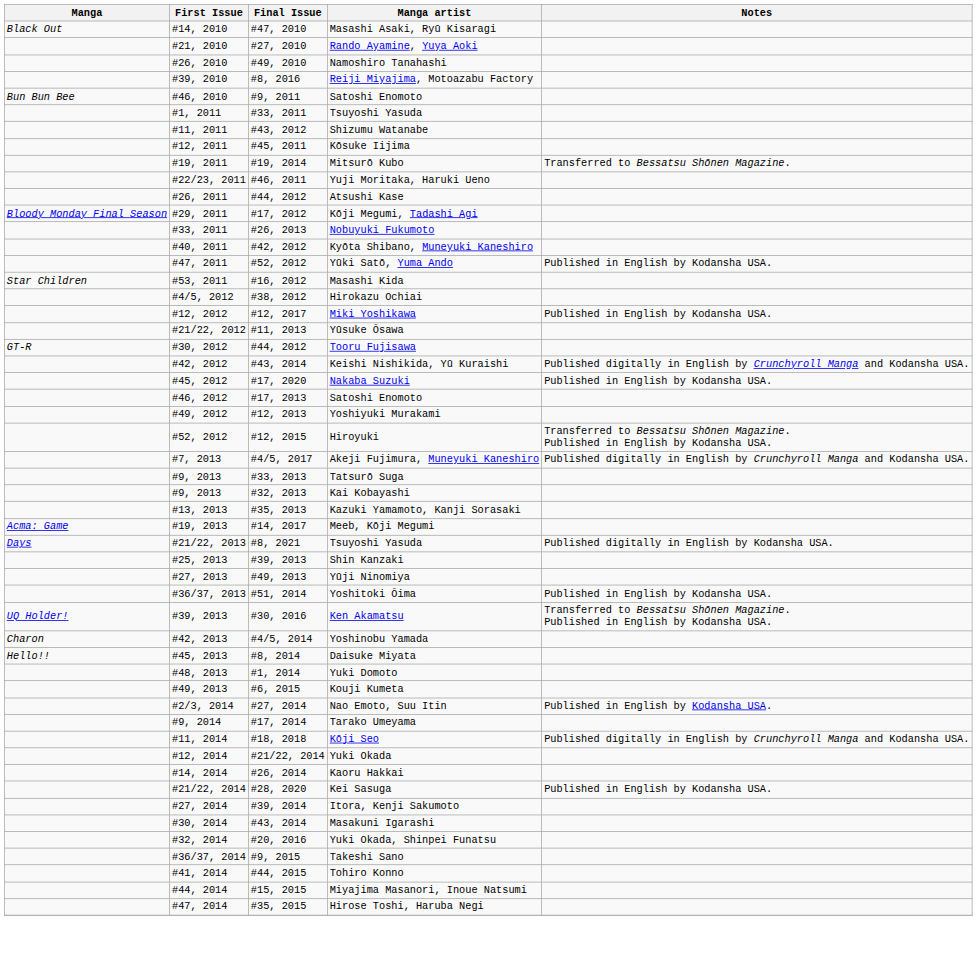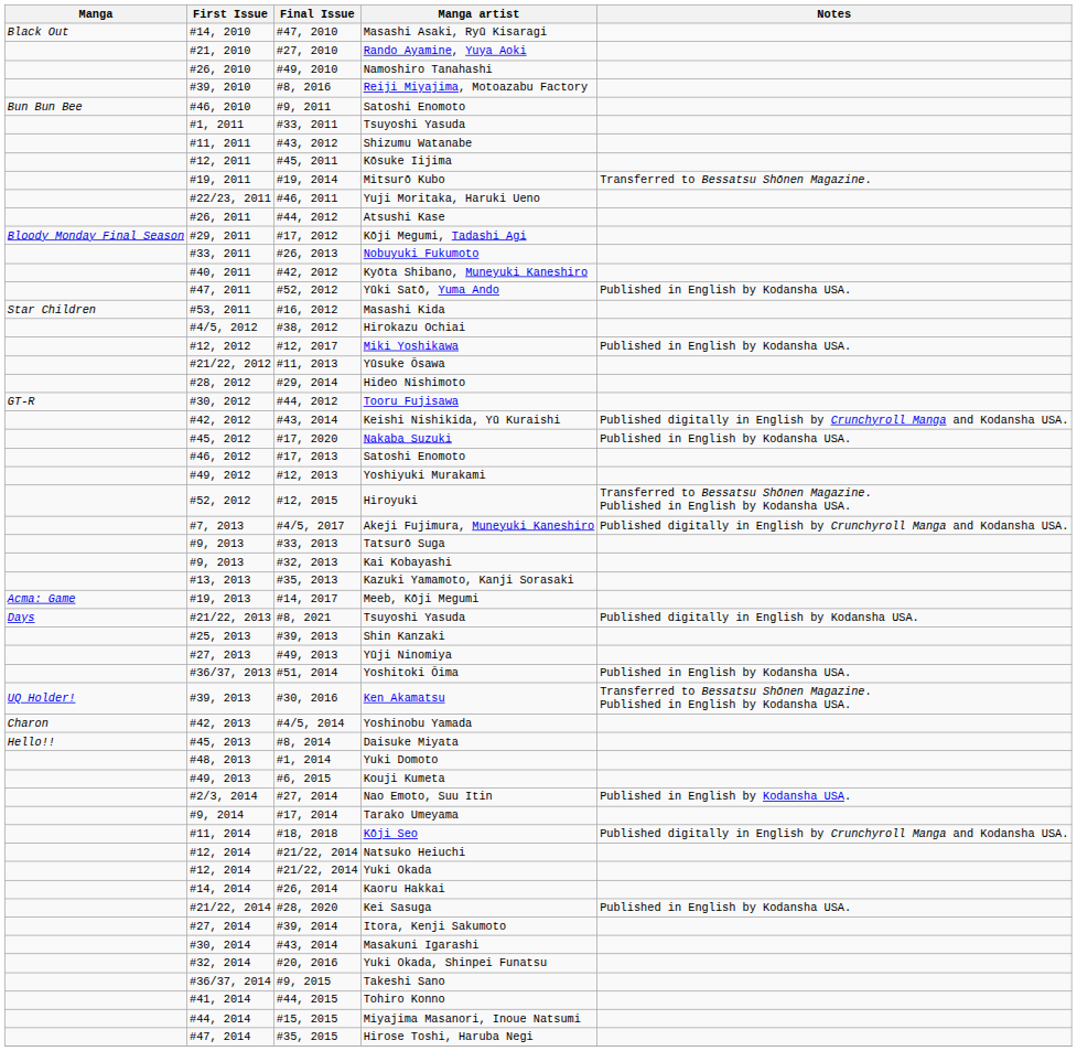 <table class="wikitable sortable">
 <tr>
 <th>Manga</th>
 <th>First Issue</th>
 <th>Final Issue</th>
 <th>Manga artist</th>
 <th>Notes</th>
 </tr>
 <tr>
 <td><em>Black Out</em></td>
 <td>#14, 2010</td>
 <td>#47, 2010</td>
 <td>Masashi Asaki, Ryū Kisaragi</td>
 <td></td>
 </tr>
 <tr>
 <td></td>
 <td>#21, 2010</td>
 <td>#27, 2010</td>
 <td><a href='#'>Rando Ayamine</a>, <a href='#'>Yuya Aoki</a></td>
 <td></td>
 </tr>
 <tr>
 <td></td>
 <td>#26, 2010</td>
 <td>#49, 2010</td>
 <td>Namoshiro Tanahashi</td>
 <td></td>
 </tr>
 <tr>
 <td></td>
 <td>#39, 2010</td>
 <td>#8, 2016</td>
 <td><a href='#'>Reiji Miyajima</a>, Motoazabu Factory</td>
 <td></td>
 </tr>
 <tr>
 <td><em>Bun Bun Bee</em></td>
 <td>#46, 2010</td>
 <td>#9, 2011</td>
 <td>Satoshi Enomoto</td>
 <td></td>
 </tr>
 <tr>
 <td></td>
 <td>#1, 2011</td>
 <td>#33, 2011</td>
 <td>Tsuyoshi Yasuda</td>
 <td></td>
 </tr>
 <tr>
 <td></td>
 <td>#11, 2011</td>
 <td>#43, 2012</td>
 <td>Shizumu Watanabe</td>
 <td></td>
 </tr>
 <tr>
 <td></td>
 <td>#12, 2011</td>
 <td>#45, 2011</td>
 <td>Kōsuke Iijima</td>
 <td></td>
 </tr>
 <tr>
 <td></td>
 <td>#19, 2011</td>
 <td>#19, 2014</td>
 <td>Mitsurō Kubo</td>
 <td>Transferred to <em>Bessatsu Shōnen Magazine</em>.</td>
 </tr>
 <tr>
 <td></td>
 <td>#22/23, 2011</td>
 <td>#46, 2011</td>
 <td>Yuji Moritaka, Haruki Ueno</td>
 <td></td>
 </tr>
 <tr>
 <td></td>
 <td>#26, 2011</td>
 <td>#44, 2012</td>
 <td>Atsushi Kase</td>
 <td></td>
 </tr>
 <tr>
 <td><em><a href='#'>Bloody Monday Final Season</a></em></td>
 <td>#29, 2011</td>
 <td>#17, 2012</td>
 <td>Kōji Megumi, <a href='#'>Tadashi Agi</a></td>
 <td></td>
 </tr>
 <tr>
 <td></td>
 <td>#33, 2011</td>
 <td>#26, 2013</td>
 <td><a href='#'>Nobuyuki Fukumoto</a></td>
 <td></td>
 </tr>
 <tr>
 <td></td>
 <td>#40, 2011</td>
 <td>#42, 2012</td>
 <td>Kyōta Shibano, <a href='#'>Muneyuki Kaneshiro</a></td>
 <td></td>
 </tr>
 <tr>
 <td></td>
 <td>#47, 2011</td>
 <td>#52, 2012</td>
 <td>Yūki Satō, <a href='#'>Yuma Ando</a></td>
 <td>Published in English by Kodansha USA.</td>
 </tr>
 <tr>
 <td><em>Star Children</em></td>
 <td>#53, 2011</td>
 <td>#16, 2012</td>
 <td>Masashi Kida</td>
 <td></td>
 </tr>
 <tr>
 <td></td>
 <td>#4/5, 2012</td>
 <td>#38, 2012</td>
 <td>Hirokazu Ochiai</td>
 <td></td>
 </tr>
 <tr>
 <td></td>
 <td>#12, 2012</td>
 <td>#12, 2017</td>
 <td><a href='#'>Miki Yoshikawa</a></td>
 <td>Published in English by Kodansha USA.</td>
 </tr>
 <tr>
 <td></td>
 <td>#21/22, 2012</td>
 <td>#11, 2013</td>
 <td>Yūsuke Ōsawa</td>
+<td></td>
+</tr>
+<tr>
+<td></td>
+<td>#28, 2012</td>
+<td>#29, 2014</td>
+<td>Hideo Nishimoto</td>
 <td></td>
 </tr>
 <tr>
 <td><em>GT-R</em></td>
 <td>#30, 2012</td>
 <td>#44, 2012</td>
 <td><a href='#'>Tooru Fujisawa</a></td>
 <td></td>
 </tr>
 <tr>
 <td></td>
 <td>#42, 2012</td>
 <td>#43, 2014</td>
 <td>Keishi Nishikida, Yū Kuraishi</td>
 <td>Published digitally in English by <em><a href='#'>Crunchyroll Manga</a></em> and Kodansha USA.</td>
 </tr>
 <tr>
 <td></td>
 <td>#45, 2012</td>
 <td>#17, 2020</td>
 <td><a href='#'>Nakaba Suzuki</a></td>
 <td>Published in English by Kodansha USA.</td>
 </tr>
 <tr>
 <td></td>
 <td>#46, 2012</td>
 <td>#17, 2013</td>
 <td>Satoshi Enomoto</td>
 <td></td>
 </tr>
 <tr>
 <td></td>
 <td>#49, 2012</td>
 <td>#12, 2013</td>
 <td>Yoshiyuki Murakami</td>
 <td></td>
 </tr>
 <tr>
 <td></td>
 <td>#52, 2012</td>
 <td>#12, 2015</td>
 <td>Hiroyuki</td>
 <td>Transferred to <em>Bessatsu Shōnen Magazine</em>.<br>Published in English by Kodansha USA.</td>
 </tr>
 <tr>
 <td></td>
 <td>#7, 2013</td>
 <td>#4/5, 2017</td>
 <td>Akeji Fujimura, <a href='#'>Muneyuki Kaneshiro</a></td>
 <td>Published digitally in English by <em>Crunchyroll Manga</em> and Kodansha USA.</td>
 </tr>
 <tr>
 <td></td>
 <td>#9, 2013</td>
 <td>#33, 2013</td>
 <td>Tatsurō Suga</td>
 <td></td>
 </tr>
 <tr>
 <td></td>
 <td>#9, 2013</td>
 <td>#32, 2013</td>
 <td>Kai Kobayashi</td>
 <td></td>
 </tr>
 <tr>
 <td></td>
 <td>#13, 2013</td>
 <td>#35, 2013</td>
 <td>Kazuki Yamamoto, Kanji Sorasaki</td>
 <td></td>
 </tr>
 <tr>
 <td><em><a href='#'>Acma: Game</a></em></td>
 <td>#19, 2013</td>
 <td>#14, 2017</td>
 <td>Meeb, Kōji Megumi</td>
 <td></td>
 </tr>
 <tr>
 <td><em><a href='#'>Days</a></em></td>
 <td>#21/22, 2013</td>
 <td>#8, 2021</td>
 <td>Tsuyoshi Yasuda</td>
 <td>Published digitally in English by Kodansha USA.</td>
 </tr>
 <tr>
 <td></td>
 <td>#25, 2013</td>
 <td>#39, 2013</td>
 <td>Shin Kanzaki</td>
 <td></td>
 </tr>
 <tr>
 <td></td>
 <td>#27, 2013</td>
 <td>#49, 2013</td>
 <td>Yūji Ninomiya</td>
 <td></td>
 </tr>
 <tr>
 <td></td>
 <td>#36/37, 2013</td>
 <td>#51, 2014</td>
 <td>Yoshitoki Ōima</td>
 <td>Published in English by Kodansha USA.</td>
 </tr>
 <tr>
 <td><em><a href='#'>UQ Holder!</a></em></td>
 <td>#39, 2013</td>
 <td>#30, 2016</td>
 <td><a href='#'>Ken Akamatsu</a></td>
 <td>Transferred to <em>Bessatsu Shōnen Magazine</em>.<br>Published in English by Kodansha USA.</td>
 </tr>
 <tr>
 <td><em>Charon</em></td>
 <td>#42, 2013</td>
 <td>#4/5, 2014</td>
 <td>Yoshinobu Yamada</td>
 <td></td>
 </tr>
 <tr>
 <td><em>Hello!!</em></td>
 <td>#45, 2013</td>
 <td>#8, 2014</td>
 <td>Daisuke Miyata</td>
 <td></td>
 </tr>
 <tr>
 <td></td>
 <td>#48, 2013</td>
 <td>#1, 2014</td>
 <td>Yuki Domoto</td>
 <td></td>
 </tr>
 <tr>
 <td></td>
 <td>#49, 2013</td>
 <td>#6, 2015</td>
 <td>Kouji Kumeta</td>
 <td></td>
 </tr>
 <tr>
 <td></td>
 <td>#2/3, 2014</td>
 <td>#27, 2014</td>
 <td>Nao Emoto, Suu Itin</td>
 <td>Published in English by <a href='#'>Kodansha USA</a>.</td>
 </tr>
 <tr>
 <td></td>
 <td>#9, 2014</td>
 <td>#17, 2014</td>
 <td>Tarako Umeyama</td>
 <td></td>
 </tr>
 <tr>
 <td></td>
 <td>#11, 2014</td>
 <td>#18, 2018</td>
 <td><a href='#'>Kōji Seo</a></td>
 <td>Published digitally in English by <em>Crunchyroll Manga</em> and Kodansha USA.</td>
 </tr>
 <tr>
 <td></td>
 <td>#12, 2014</td>
 <td>#21/22, 2014</td>
+<td>Natsuko Heiuchi</td>
+<td></td>
+</tr>
+<tr>
+<td></td>
+<td>#12, 2014</td>
+<td>#21/22, 2014</td>
 <td>Yuki Okada</td>
 <td></td>
 </tr>
 <tr>
 <td></td>
 <td>#14, 2014</td>
 <td>#26, 2014</td>
 <td>Kaoru Hakkai</td>
 <td></td>
 </tr>
 <tr>
 <td></td>
 <td>#21/22, 2014</td>
 <td>#28, 2020</td>
 <td>Kei Sasuga</td>
 <td>Published in English by Kodansha USA.</td>
 </tr>
 <tr>
 <td></td>
 <td>#27, 2014</td>
 <td>#39, 2014</td>
 <td>Itora, Kenji Sakumoto</td>
 <td></td>
 </tr>
 <tr>
 <td></td>
 <td>#30, 2014</td>
 <td>#43, 2014</td>
 <td>Masakuni Igarashi</td>
 <td></td>
 </tr>
 <tr>
 <td></td>
 <td>#32, 2014</td>
 <td>#20, 2016</td>
 <td>Yuki Okada, Shinpei Funatsu</td>
 <td></td>
 </tr>
 <tr>
 <td></td>
 <td>#36/37, 2014</td>
 <td>#9, 2015</td>
 <td>Takeshi Sano</td>
 <td></td>
 </tr>
 <tr>
 <td></td>
 <td>#41, 2014</td>
 <td>#44, 2015</td>
 <td>Tohiro Konno</td>
 <td></td>
 </tr>
 <tr>
 <td></td>
 <td>#44, 2014</td>
 <td>#15, 2015</td>
 <td>Miyajima Masanori, Inoue Natsumi</td>
 <td></td>
 </tr>
 <tr>
 <td></td>
 <td>#47, 2014</td>
 <td>#35, 2015</td>
 <td>Hirose Toshi, Haruba Negi</td>
 <td></td>
 </tr>
 <tr>
 </tr>
 </table>
